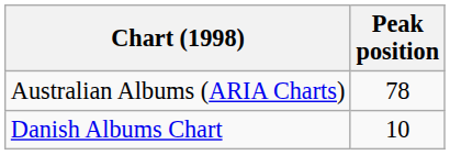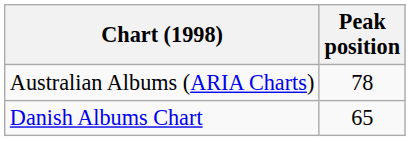 <table class="wikitable sortable">
 <tr>
 <th>Chart (1998)</th>
 <th>Peak<br>position</th>
 </tr>
 <tr>
 <td>Australian Albums (<a href='#'>ARIA Charts</a>)</td>
 <td style="text-align:center;">78</td>
 </tr>
 <tr>
 <td><a href='#'>Danish Albums Chart</a></td>
-<td style="text-align:center;">10</td>
+<td style="text-align:center;">65</td>
 </tr>
 </table>
